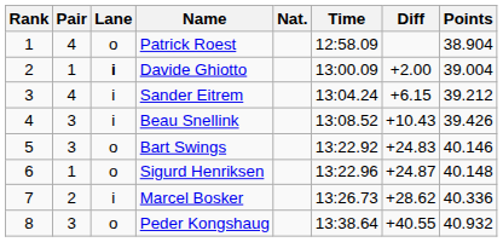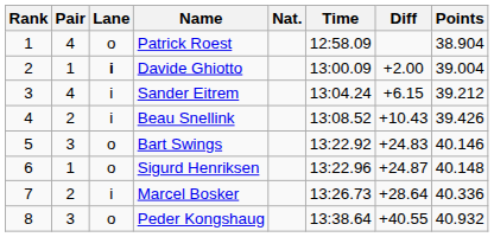 <table class="wikitable sortable" style="text-align:center; font-size:90%">
 <tr>
 <th>Rank</th>
 <th>Pair</th>
 <th>Lane</th>
 <th>Name</th>
 <th>Nat.</th>
 <th>Time</th>
 <th>Diff</th>
 <th>Points</th>
 </tr>
 <tr>
 <td>1</td>
 <td>4</td>
 <td>o</td>
 <td align=left><a href='#'>Patrick Roest</a></td>
 <td></td>
 <td>12:58.09</td>
 <td></td>
 <td>38.904</td>
 </tr>
 <tr>
 <td>2</td>
 <td>1</td>
 <td><strong>i</strong></td>
 <td align=left><a href='#'>Davide Ghiotto</a></td>
 <td></td>
 <td>13:00.09</td>
 <td>+2.00</td>
 <td>39.004</td>
 </tr>
 <tr>
 <td>3</td>
 <td>4</td>
 <td>i</td>
 <td align=left><a href='#'>Sander Eitrem</a></td>
 <td></td>
 <td>13:04.24</td>
 <td>+6.15</td>
 <td>39.212</td>
 </tr>
 <tr>
 <td>4</td>
-<td>3</td>
+<td>2</td>
 <td>i</td>
 <td align=left><a href='#'>Beau Snellink</a></td>
 <td></td>
 <td>13:08.52</td>
 <td>+10.43</td>
 <td>39.426</td>
 </tr>
 <tr>
 <td>5</td>
 <td>3</td>
 <td>o</td>
 <td align=left><a href='#'>Bart Swings</a></td>
 <td></td>
 <td>13:22.92</td>
 <td>+24.83</td>
 <td>40.146</td>
 </tr>
 <tr>
 <td>6</td>
 <td>1</td>
 <td>o</td>
 <td align=left><a href='#'>Sigurd Henriksen</a></td>
 <td></td>
 <td>13:22.96</td>
 <td>+24.87</td>
 <td>40.148</td>
 </tr>
 <tr>
 <td>7</td>
 <td>2</td>
 <td>i</td>
 <td align=left><a href='#'>Marcel Bosker</a></td>
 <td></td>
 <td>13:26.73</td>
-<td>+28.62</td>
+<td>+28.64</td>
 <td>40.336</td>
 </tr>
 <tr>
 <td>8</td>
 <td>3</td>
 <td>o</td>
 <td align=left><a href='#'>Peder Kongshaug</a></td>
 <td></td>
 <td>13:38.64</td>
 <td>+40.55</td>
 <td>40.932</td>
 </tr>
 </table>
